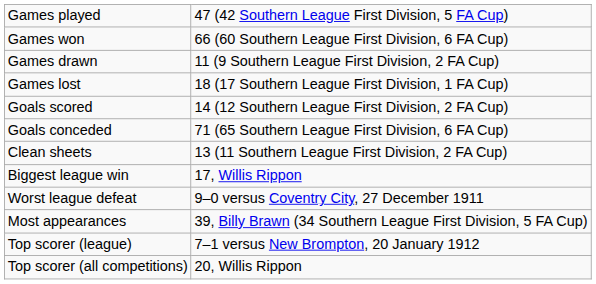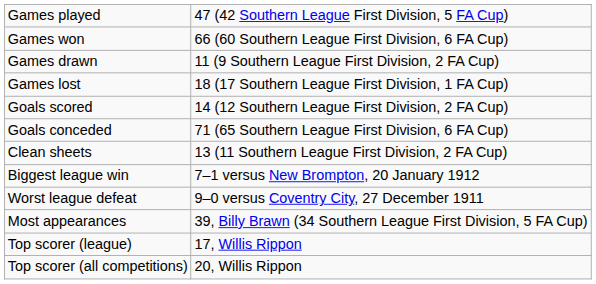 <table class="wikitable">
 <tr>
 <td>Games played</td>
 <td>47 (42 <a href='#'>Southern League</a> First Division, 5 <a href='#'>FA Cup</a>)</td>
 </tr>
 <tr>
 <td>Games won</td>
 <td>66 (60 Southern League First Division, 6 FA Cup)</td>
 </tr>
 <tr>
 <td>Games drawn</td>
 <td>11 (9 Southern League First Division, 2 FA Cup)</td>
 </tr>
 <tr>
 <td>Games lost</td>
 <td>18 (17 Southern League First Division, 1 FA Cup)</td>
 </tr>
 <tr>
 <td>Goals scored</td>
 <td>14 (12 Southern League First Division, 2 FA Cup)</td>
 </tr>
 <tr>
 <td>Goals conceded</td>
 <td>71 (65 Southern League First Division, 6 FA Cup)</td>
 </tr>
 <tr>
 <td>Clean sheets</td>
 <td>13 (11 Southern League First Division, 2 FA Cup)</td>
 </tr>
 <tr>
 <td>Biggest league win</td>
-<td>17, <a href='#'>Willis Rippon</a></td>
+<td>7–1 versus <a href='#'>New Brompton</a>, 20 January 1912</td>
 </tr>
 <tr>
 <td>Worst league defeat</td>
 <td>9–0 versus <a href='#'>Coventry City</a>, 27 December 1911</td>
 </tr>
 <tr>
 <td>Most appearances</td>
 <td>39, <a href='#'>Billy Brawn</a> (34 Southern League First Division, 5 FA Cup)</td>
 </tr>
 <tr>
 <td>Top scorer (league)</td>
-<td>7–1 versus <a href='#'>New Brompton</a>, 20 January 1912</td>
+<td>17, <a href='#'>Willis Rippon</a></td>
 </tr>
 <tr>
 <td>Top scorer (all competitions)</td>
 <td>20, Willis Rippon</td>
 </tr>
 </table>
